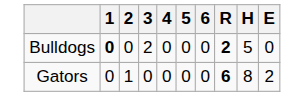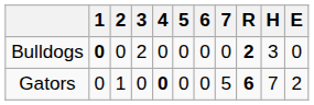 <table align = right border="2" cellpadding="4" cellspacing="0" style="margin: 1em 1em 1em 1em; background: #F9F9F9; border: 1px #aaa solid; border-collapse: collapse;">
 <tr align=center style="background: #F2F2F2;">
 <th></th>
 <th>1</th>
 <th>2</th>
 <th>3</th>
 <th>4</th>
 <th>5</th>
 <th>6</th>
+<th>7</th>
 <th>R</th>
 <th>H</th>
 <th>E</th>
 </tr>
 <tr align=center>
 <td>Bulldogs</td>
 <td><strong>0</strong></td>
 <td>0</td>
 <td>2</td>
 <td>0</td>
 <td>0</td>
 <td>0</td>
+<td>0</td>
 <td><strong>2</strong></td>
-<td>5</td>
+<td>3</td>
 <td>0</td>
 </tr>
 <tr align=center>
 <td>Gators</td>
 <td>0</td>
 <td>1</td>
 <td>0</td>
+<td><strong>0</strong></td>
 <td>0</td>
 <td>0</td>
-<td>0</td>
+<td>5</td>
 <td><strong>6</strong></td>
-<td>8</td>
+<td>7</td>
 <td>2</td>
 </tr>
 </table>
